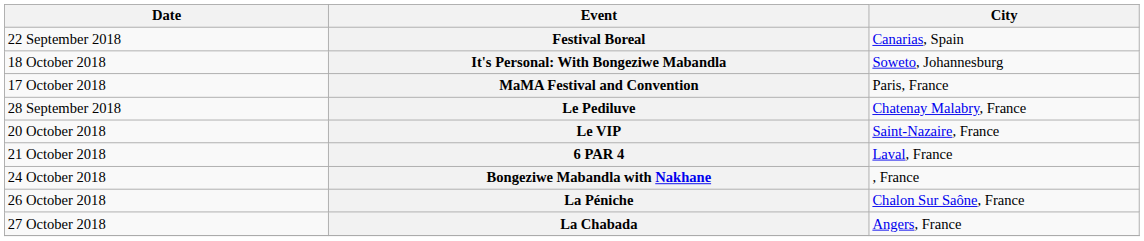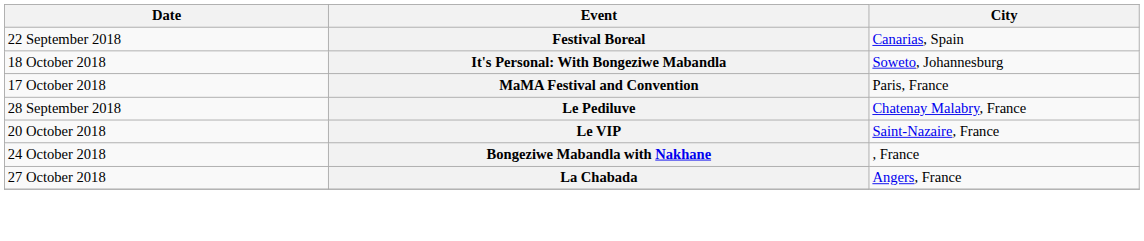 <table class="wikitable sortable plainrowheaders">
 <tr>
 <th style="width:12%;">Date</th>
 <th style="width:20%;">Event</th>
 <th style="width:10%;">City</th>
 </tr>
 <tr>
 <td>22 September 2018</td>
 <th scope="row">Festival Boreal</th>
 <td><a href='#'>Canarias</a>, Spain</td>
 </tr>
 <tr>
 <td>18 October 2018</td>
 <th scope="row">It's Personal: With Bongeziwe Mabandla</th>
 <td><a href='#'>Soweto</a>, Johannesburg</td>
 </tr>
 <tr>
 <td>17 October 2018</td>
 <th scope="row">MaMA Festival and Convention</th>
 <td>Paris, France</td>
 </tr>
 <tr>
 <td>28 September 2018</td>
 <th scope="row">Le Pediluve</th>
 <td><a href='#'>Chatenay Malabry</a>, France</td>
 </tr>
 <tr>
 <td>20 October 2018</td>
 <th scope="row">Le VIP</th>
 <td><a href='#'>Saint-Nazaire</a>, France</td>
 </tr>
 <tr>
-<td>21 October 2018</td>
-<th scope="row">6 PAR 4</th>
-<td><a href='#'>Laval</a>, France</td>
-</tr>
-<tr>
 <td>24 October 2018</td>
 <th scope="row">Bongeziwe Mabandla with <a href='#'>Nakhane</a></th>
 <td>, France</td>
-</tr>
-<tr>
-<td>26 October 2018</td>
-<th scope="row">La Péniche</th>
-<td><a href='#'>Chalon Sur Saône</a>, France</td>
 </tr>
 <tr>
 <td>27 October 2018</td>
 <th scope="row">La Chabada</th>
 <td><a href='#'>Angers</a>, France</td>
 </tr>
 <tr>
 </tr>
 </table>
